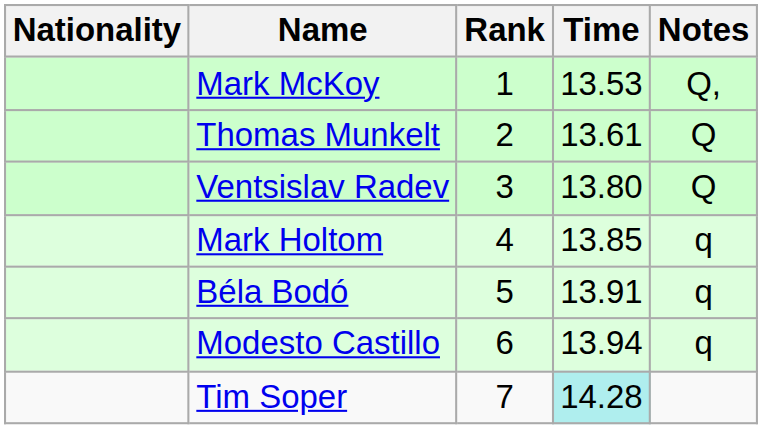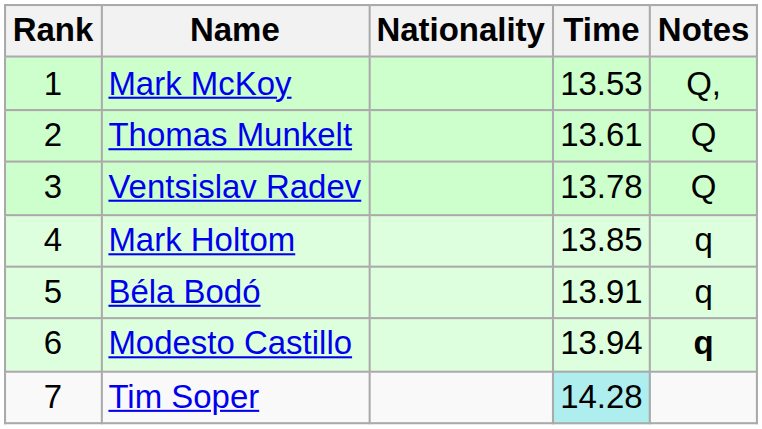 <table class="wikitable sortable" style="text-align:center">
 <tr>
+<th>Rank</th>
+<th>Name</th>
 <th>Nationality</th>
-<th>Name</th>
-<th>Rank</th>
 <th>Time</th>
 <th>Notes</th>
 </tr>
 <tr style="background:#ccffcc;">
+<td align="center">1</td>
+<td align=left><a href='#'>Mark McKoy</a></td>
 <td align=left></td>
-<td align=left><a href='#'>Mark McKoy</a></td>
-<td align="center">1</td>
 <td align="center">13.53</td>
 <td>Q, </td>
 </tr>
 <tr style="background:#ccffcc;">
+<td align="center">2</td>
+<td align=left><a href='#'>Thomas Munkelt</a></td>
 <td align=left></td>
-<td align=left><a href='#'>Thomas Munkelt</a></td>
-<td align="center">2</td>
 <td align="center">13.61</td>
 <td>Q</td>
 </tr>
 <tr style="background:#ccffcc;">
+<td align="center">3</td>
+<td align=left><a href='#'>Ventsislav Radev</a></td>
 <td align=left></td>
-<td align=left><a href='#'>Ventsislav Radev</a></td>
-<td align="center">3</td>
-<td align="center">13.80</td>
+<td align="center">13.78</td>
 <td>Q</td>
 </tr>
 <tr style="background:#ddffdd;">
+<td align="center">4</td>
+<td align=left><a href='#'>Mark Holtom</a></td>
 <td align=left></td>
-<td align=left><a href='#'>Mark Holtom</a></td>
-<td align="center">4</td>
 <td align="center">13.85</td>
 <td>q</td>
 </tr>
 <tr style="background:#ddffdd;">
+<td align="center">5</td>
+<td align=left><a href='#'>Béla Bodó</a></td>
 <td align=left></td>
-<td align=left><a href='#'>Béla Bodó</a></td>
-<td align="center">5</td>
 <td align="center">13.91</td>
 <td>q</td>
 </tr>
 <tr style="background:#ddffdd;">
+<td align="center">6</td>
+<td align=left><a href='#'>Modesto Castillo</a></td>
 <td align=left></td>
-<td align=left><a href='#'>Modesto Castillo</a></td>
-<td align="center">6</td>
 <td align="center">13.94</td>
-<td>q</td>
+<td><strong>q</strong></td>
 </tr>
 <tr>
+<td align="center">7</td>
+<td align=left><a href='#'>Tim Soper</a></td>
 <td align=left></td>
-<td align=left><a href='#'>Tim Soper</a></td>
-<td align="center">7</td>
 <td align="center" style="background: paleturquoise;">14.28</td>
 <td></td>
 </tr>
 </table>
